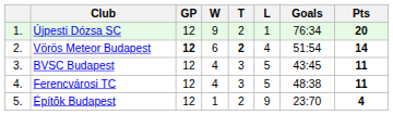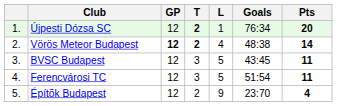 <table class="wikitable">
 <tr>
 <th width="30"></th>
 <th width="200">Club</th>
 <th width="30">GP</th>
-<th width="30">W</th>
 <th width="30">T</th>
 <th width="30">L</th>
 <th width="70">Goals</th>
 <th width="70">Pts</th>
 </tr>
 <tr bgcolor="#e6fae6" align="center">
 <td>1.</td>
 <td align="left"><a href='#'>Újpesti Dózsa SC</a></td>
 <td>12</td>
-<td>9</td>
-<td>2</td>
+<td><strong>2</strong></td>
 <td>1</td>
 <td>76:34</td>
 <td><strong>20</strong></td>
 </tr>
 <tr bgcolor="#FFFFFF" align="center">
 <td>2.</td>
 <td align="left"><a href='#'>Vörös Meteor Budapest</a></td>
 <td><strong>12</strong></td>
-<td>6</td>
 <td><strong>2</strong></td>
 <td>4</td>
-<td>51:54</td>
+<td>48:38</td>
 <td><strong>14</strong></td>
 </tr>
 <tr bgcolor="#FFFFFF" align="center">
 <td>3.</td>
 <td align="left"><a href='#'>BVSC Budapest</a></td>
 <td>12</td>
-<td>4</td>
 <td>3</td>
 <td>5</td>
 <td>43:45</td>
 <td><strong>11</strong></td>
 </tr>
 <tr bgcolor="#FFFFFF" align="center">
 <td>4.</td>
 <td align="left"><a href='#'>Ferencvárosi TC</a></td>
 <td>12</td>
-<td>4</td>
 <td>3</td>
 <td>5</td>
-<td>48:38</td>
+<td>51:54</td>
 <td><strong>11</strong></td>
 </tr>
 <tr bgcolor="#FFFFFF" align="center">
 <td>5.</td>
 <td align="left"><a href='#'>Építõk Budapest</a></td>
 <td>12</td>
-<td>1</td>
 <td>2</td>
 <td>9</td>
 <td>23:70</td>
 <td><strong>4</strong></td>
 </tr>
 </table>
